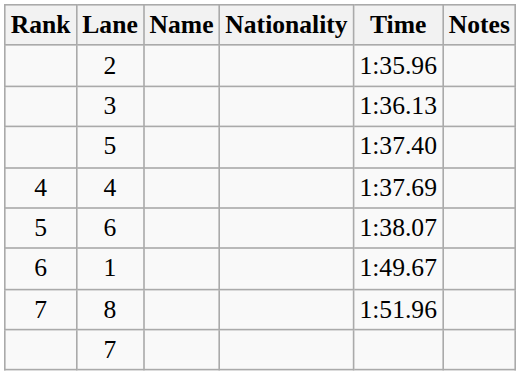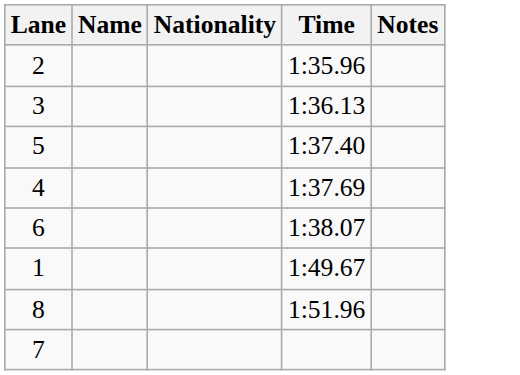 <table class="wikitable sortable" style="text-align:center">
 <tr>
-<th>Rank</th>
 <th>Lane</th>
 <th>Name</th>
 <th>Nationality</th>
 <th>Time</th>
 <th>Notes</th>
 </tr>
 <tr>
-<td></td>
 <td>2</td>
 <td align=left></td>
 <td align=left></td>
 <td>1:35.96</td>
 <td></td>
 </tr>
 <tr>
-<td></td>
 <td>3</td>
 <td align=left></td>
 <td align=left></td>
 <td>1:36.13</td>
 <td></td>
 </tr>
 <tr>
-<td></td>
 <td>5</td>
 <td align=left></td>
 <td align=left></td>
 <td>1:37.40</td>
 <td></td>
 </tr>
 <tr>
 <td>4</td>
-<td>4</td>
 <td align=left></td>
 <td align=left></td>
 <td>1:37.69</td>
 <td></td>
 </tr>
 <tr>
-<td>5</td>
 <td>6</td>
 <td align=left></td>
 <td align=left></td>
 <td>1:38.07</td>
 <td></td>
 </tr>
 <tr>
-<td>6</td>
 <td>1</td>
 <td align=left></td>
 <td align=left></td>
 <td>1:49.67</td>
 <td></td>
 </tr>
 <tr>
-<td>7</td>
 <td>8</td>
 <td align=left></td>
 <td align=left></td>
 <td>1:51.96</td>
 <td></td>
 </tr>
 <tr>
-<td></td>
 <td>7</td>
 <td align=left></td>
 <td align=left></td>
 <td></td>
 <td><strong></strong></td>
 </tr>
 </table>
